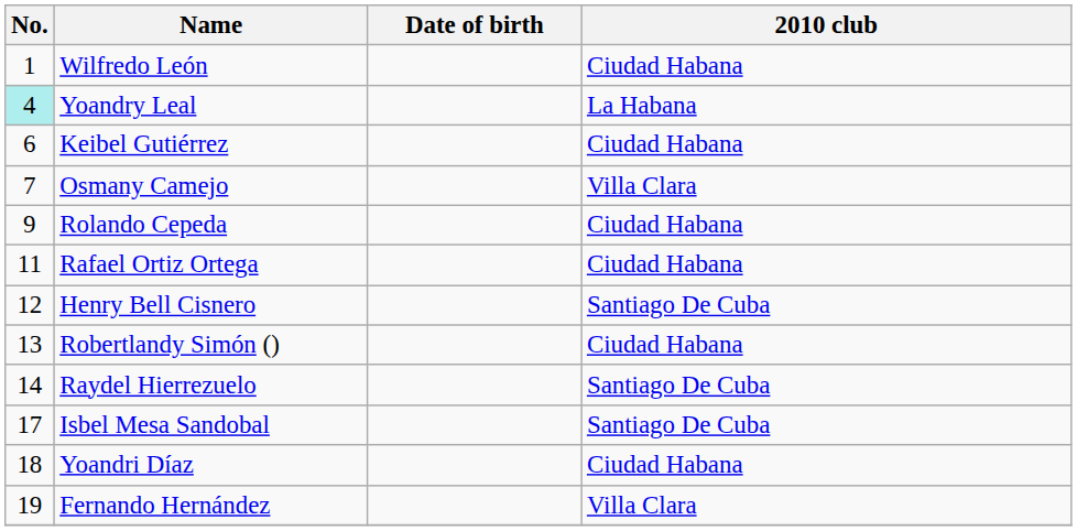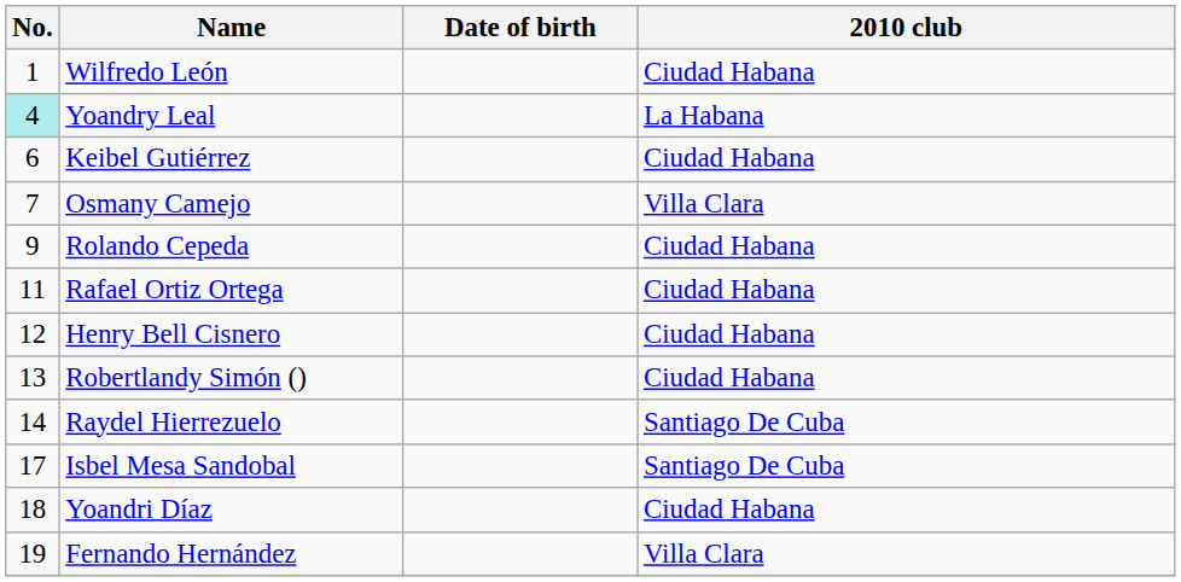 <table class="wikitable sortable" style="font-size:100%; text-align:center;">
 <tr>
 <th>No.</th>
 <th style="width:12em">Name</th>
 <th style="width:8em">Date of birth</th>
 <th style="width:19em">2010 club</th>
 </tr>
 <tr>
 <td>1</td>
 <td align=left><a href='#'>Wilfredo León</a></td>
 <td align=right></td>
 <td align=left> <a href='#'>Ciudad Habana</a></td>
 </tr>
 <tr>
 <td style="background: paleturquoise;">4</td>
 <td align=left><a href='#'>Yoandry Leal</a></td>
 <td align=right></td>
 <td align=left> <a href='#'>La Habana</a></td>
 </tr>
 <tr>
 <td>6</td>
 <td align=left><a href='#'>Keibel Gutiérrez</a></td>
 <td align=right></td>
 <td align=left> <a href='#'>Ciudad Habana</a></td>
 </tr>
 <tr>
 <td>7</td>
 <td align=left><a href='#'>Osmany Camejo</a></td>
 <td align=right></td>
 <td align=left> <a href='#'>Villa Clara</a></td>
 </tr>
 <tr>
 <td>9</td>
 <td align=left><a href='#'>Rolando Cepeda</a></td>
 <td align=right></td>
 <td align=left> <a href='#'>Ciudad Habana</a></td>
 </tr>
 <tr>
 <td>11</td>
 <td align=left><a href='#'>Rafael Ortiz Ortega</a></td>
 <td align=right></td>
 <td align=left> <a href='#'>Ciudad Habana</a></td>
 </tr>
 <tr>
 <td>12</td>
 <td align=left><a href='#'>Henry Bell Cisnero</a></td>
 <td align=right></td>
-<td align=left> <a href='#'>Santiago De Cuba</a></td>
+<td align=left> <a href='#'>Ciudad Habana</a></td>
 </tr>
 <tr>
 <td>13</td>
 <td align=left><a href='#'>Robertlandy Simón</a> ()</td>
 <td align=right></td>
 <td align=left> <a href='#'>Ciudad Habana</a></td>
 </tr>
 <tr>
 <td>14</td>
 <td align=left><a href='#'>Raydel Hierrezuelo</a></td>
 <td align=right></td>
 <td align=left> <a href='#'>Santiago De Cuba</a></td>
 </tr>
 <tr>
 <td>17</td>
 <td align=left><a href='#'>Isbel Mesa Sandobal</a></td>
 <td align=right></td>
 <td align=left> <a href='#'>Santiago De Cuba</a></td>
 </tr>
 <tr>
 <td>18</td>
 <td align=left><a href='#'>Yoandri Díaz</a></td>
 <td align=right></td>
 <td align=left> <a href='#'>Ciudad Habana</a></td>
 </tr>
 <tr>
 <td>19</td>
 <td align=left><a href='#'>Fernando Hernández</a></td>
 <td align=right></td>
 <td align=left> <a href='#'>Villa Clara</a></td>
 </tr>
 <tr>
 </tr>
 </table>
